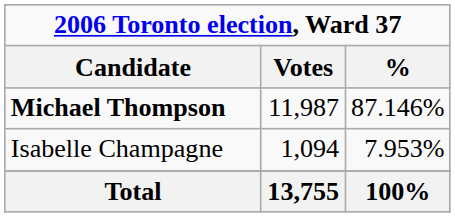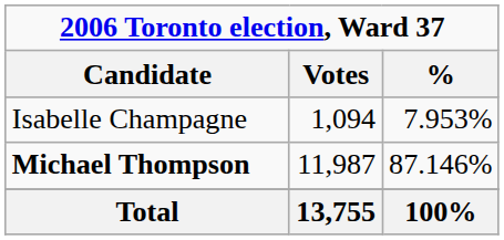 <table class="wikitable" style="margin-bottom:0;">
 <tr>
 <td colspan="3" align="center"><strong><a href='#'>2006 Toronto election</a>, Ward 37</strong></td>
 </tr>
 <tr>
 <th bgcolor="#DDDDFF" width="150px">Candidate</th>
 <th bgcolor="#DDDDFF">Votes</th>
 <th bgcolor="#DDDDFF">%</th>
 </tr>
 <tr>
+<td>Isabelle Champagne</td>
+<td align=right>1,094</td>
+<td align=right>7.953%</td>
+</tr>
+<tr>
 <td><strong>Michael Thompson</strong></td>
 <td align=right>11,987</td>
 <td align=right>87.146%</td>
-</tr>
-<tr>
-<td>Isabelle Champagne</td>
-<td align=right>1,094</td>
-<td align=right>7.953%</td>
 </tr>
 <tr>
 </tr>
 <tr>
 <th>Total</th>
 <th align=right>13,755</th>
 <th align=right>100%</th>
 </tr>
 </table>
